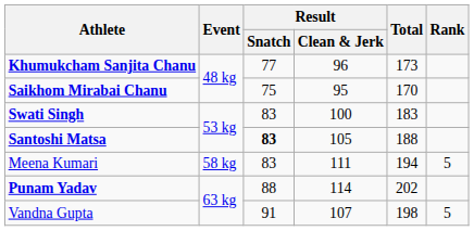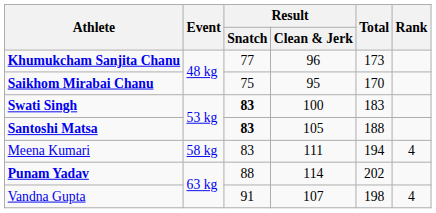 <table class=wikitable style="text-align:center; font-size:90%">
 <tr>
 <th rowspan="2">Athlete</th>
 <th rowspan="2">Event</th>
 <th colspan="2">Result</th>
 <th rowspan="2">Total</th>
 <th rowspan="2">Rank</th>
 </tr>
 <tr>
 <th>Snatch</th>
 <th>Clean & Jerk</th>
 </tr>
 <tr>
 <td align=left><strong><a href='#'>Khumukcham Sanjita Chanu</a></strong></td>
 <td align=left rowspan=2><a href='#'>48 kg</a></td>
 <td>77</td>
 <td>96</td>
 <td>173</td>
 <td></td>
 </tr>
 <tr>
 <td align=left><strong><a href='#'>Saikhom Mirabai Chanu</a></strong></td>
 <td>75</td>
 <td>95</td>
 <td>170</td>
 <td></td>
 </tr>
 <tr>
 <td align=left><strong><a href='#'>Swati Singh</a></strong></td>
 <td align=left rowspan=2><a href='#'>53 kg</a></td>
-<td>83</td>
+<td><strong>83</strong></td>
 <td>100</td>
 <td>183</td>
 <td></td>
 </tr>
 <tr>
 <td align=left><strong><a href='#'>Santoshi Matsa</a></strong></td>
 <td><strong>83</strong></td>
 <td>105</td>
 <td>188</td>
 <td></td>
 </tr>
 <tr>
 <td align=left><a href='#'>Meena Kumari</a></td>
 <td align=left><a href='#'>58 kg</a></td>
 <td>83</td>
 <td>111</td>
 <td>194</td>
-<td>5</td>
+<td>4</td>
 </tr>
 <tr>
 <td align=left><strong><a href='#'>Punam Yadav</a></strong></td>
 <td align=left rowspan=2><a href='#'>63 kg</a></td>
 <td>88</td>
 <td>114</td>
 <td>202</td>
 <td></td>
 </tr>
 <tr>
 <td align=left><a href='#'>Vandna Gupta</a></td>
 <td>91</td>
 <td>107</td>
 <td>198</td>
-<td>5</td>
+<td>4</td>
 </tr>
 </table>
